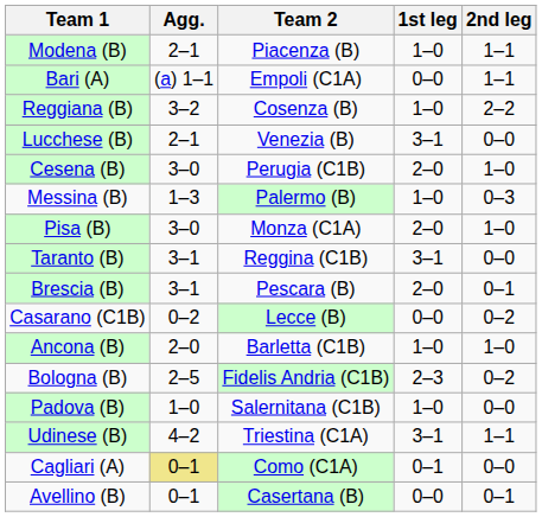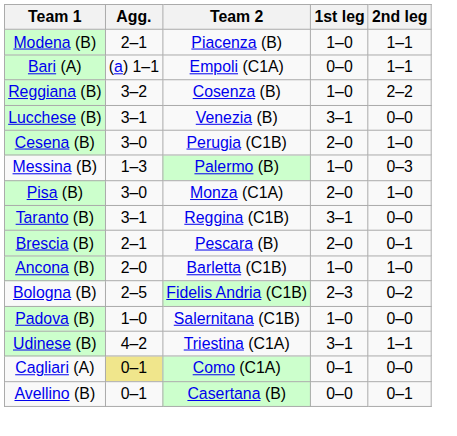 <table class="wikitable" style="text-align: center">
 <tr>
 <th>Team 1</th>
 <th>Agg.</th>
 <th>Team 2</th>
 <th>1st leg</th>
 <th>2nd leg</th>
 </tr>
 <tr>
 <td bgcolor="ccffcc"><a href='#'>Modena</a> (B)</td>
 <td>2–1</td>
 <td><a href='#'>Piacenza</a> (B)</td>
 <td>1–0</td>
 <td>1–1</td>
 </tr>
 <tr>
 <td bgcolor="ccffcc"><a href='#'>Bari</a> (A)</td>
 <td>(<a href='#'>a</a>) 1–1</td>
 <td><a href='#'>Empoli</a> (C1A)</td>
 <td>0–0</td>
 <td>1–1</td>
 </tr>
 <tr>
 <td bgcolor="ccffcc"><a href='#'>Reggiana</a> (B)</td>
 <td>3–2</td>
 <td><a href='#'>Cosenza</a> (B)</td>
 <td>1–0</td>
 <td>2–2</td>
 </tr>
 <tr>
 <td bgcolor="ccffcc"><a href='#'>Lucchese</a> (B)</td>
-<td>2–1</td>
+<td>3–1</td>
 <td><a href='#'>Venezia</a> (B)</td>
 <td>3–1</td>
 <td>0–0</td>
 </tr>
 <tr>
 <td bgcolor="ccffcc"><a href='#'>Cesena</a> (B)</td>
 <td>3–0</td>
 <td><a href='#'>Perugia</a> (C1B)</td>
 <td>2–0</td>
 <td>1–0</td>
 </tr>
 <tr>
 <td><a href='#'>Messina</a> (B)</td>
 <td>1–3</td>
 <td bgcolor="ccffcc"><a href='#'>Palermo</a> (B)</td>
 <td>1–0</td>
 <td>0–3</td>
 </tr>
 <tr>
 <td bgcolor="ccffcc"><a href='#'>Pisa</a> (B)</td>
 <td>3–0</td>
 <td><a href='#'>Monza</a> (C1A)</td>
 <td>2–0</td>
 <td>1–0</td>
 </tr>
 <tr>
 <td bgcolor="ccffcc"><a href='#'>Taranto</a> (B)</td>
 <td>3–1</td>
 <td><a href='#'>Reggina</a> (C1B)</td>
 <td>3–1</td>
 <td>0–0</td>
 </tr>
 <tr>
 <td bgcolor="ccffcc"><a href='#'>Brescia</a> (B)</td>
-<td>3–1</td>
+<td>2–1</td>
 <td><a href='#'>Pescara</a> (B)</td>
 <td>2–0</td>
 <td>0–1</td>
-</tr>
-<tr>
-<td><a href='#'>Casarano</a> (C1B)</td>
-<td>0–2</td>
-<td bgcolor="ccffcc"><a href='#'>Lecce</a> (B)</td>
-<td>0–0</td>
-<td>0–2</td>
 </tr>
 <tr>
 <td bgcolor="ccffcc"><a href='#'>Ancona</a> (B)</td>
 <td>2–0</td>
 <td><a href='#'>Barletta</a> (C1B)</td>
 <td>1–0</td>
 <td>1–0</td>
 </tr>
 <tr>
 <td><a href='#'>Bologna</a> (B)</td>
 <td>2–5</td>
 <td bgcolor="ccffcc"><a href='#'>Fidelis Andria</a> (C1B)</td>
 <td>2–3</td>
 <td>0–2</td>
 </tr>
 <tr>
 <td bgcolor="ccffcc"><a href='#'>Padova</a> (B)</td>
 <td>1–0</td>
 <td><a href='#'>Salernitana</a> (C1B)</td>
 <td>1–0</td>
 <td>0–0</td>
 </tr>
 <tr>
 <td bgcolor="ccffcc"><a href='#'>Udinese</a> (B)</td>
 <td>4–2</td>
 <td><a href='#'>Triestina</a> (C1A)</td>
 <td>3–1</td>
 <td>1–1</td>
 </tr>
 <tr>
 <td><a href='#'>Cagliari</a> (A)</td>
 <td style="background: khaki;">0–1</td>
 <td bgcolor="ccffcc"><a href='#'>Como</a> (C1A)</td>
 <td>0–1</td>
 <td>0–0</td>
 </tr>
 <tr>
 <td><a href='#'>Avellino</a> (B)</td>
 <td>0–1</td>
 <td bgcolor="ccffcc"><a href='#'>Casertana</a> (B)</td>
 <td>0–0</td>
 <td>0–1</td>
 </tr>
 </table>
